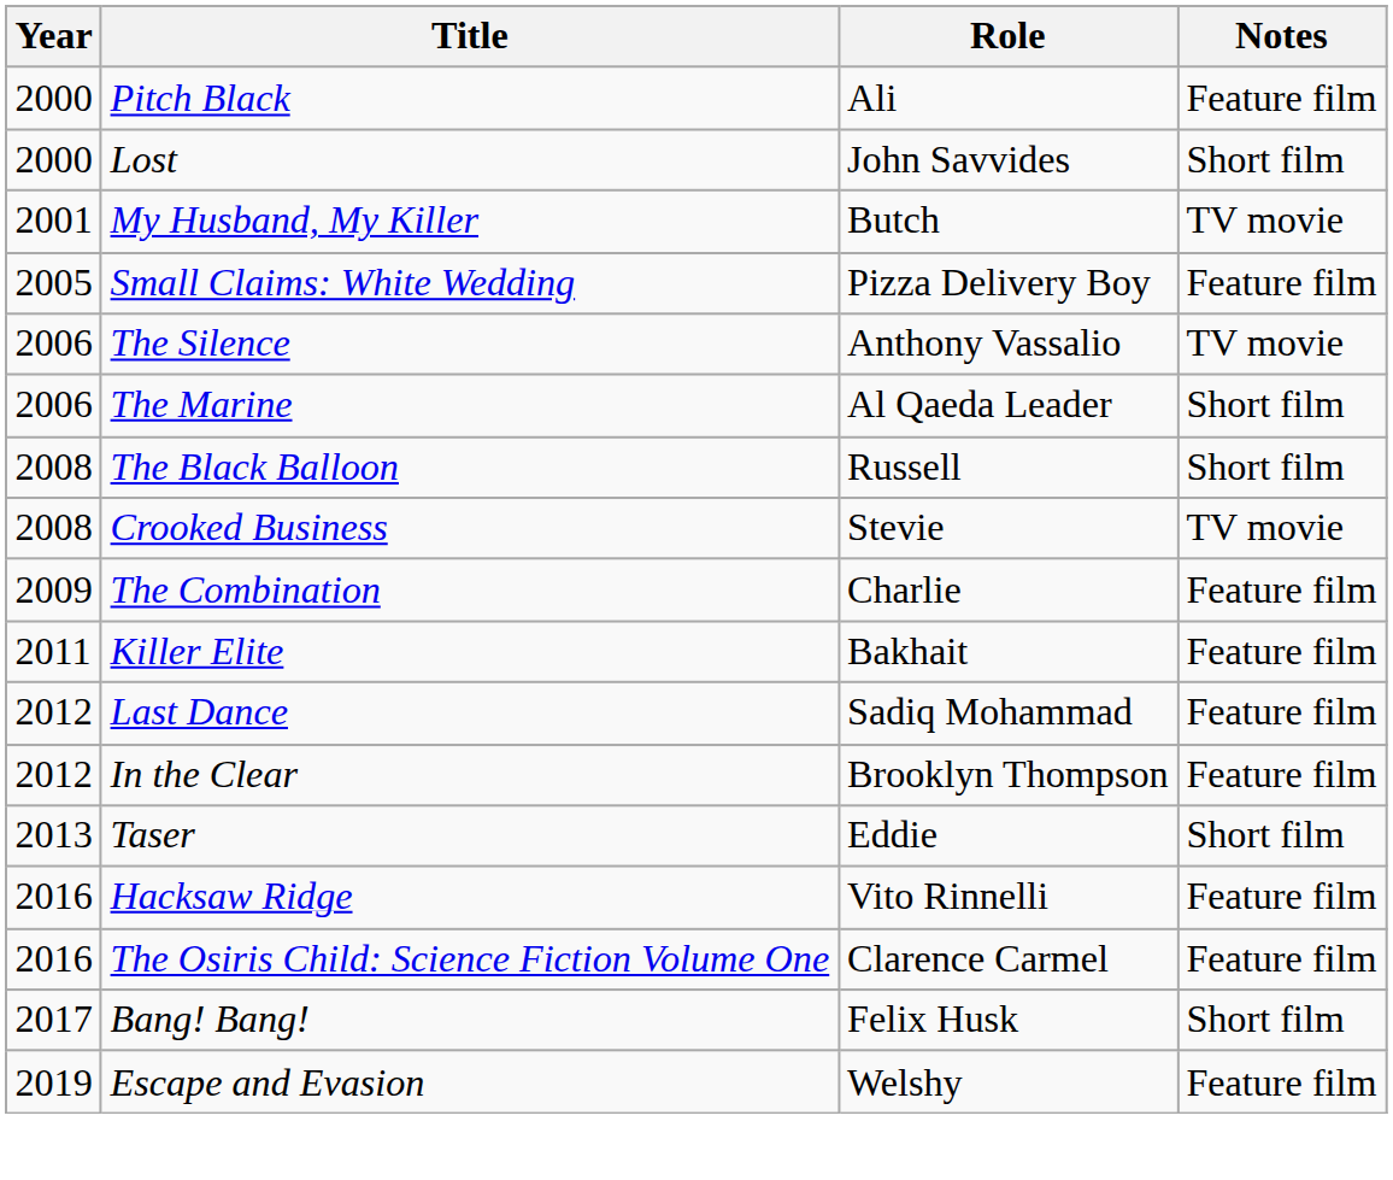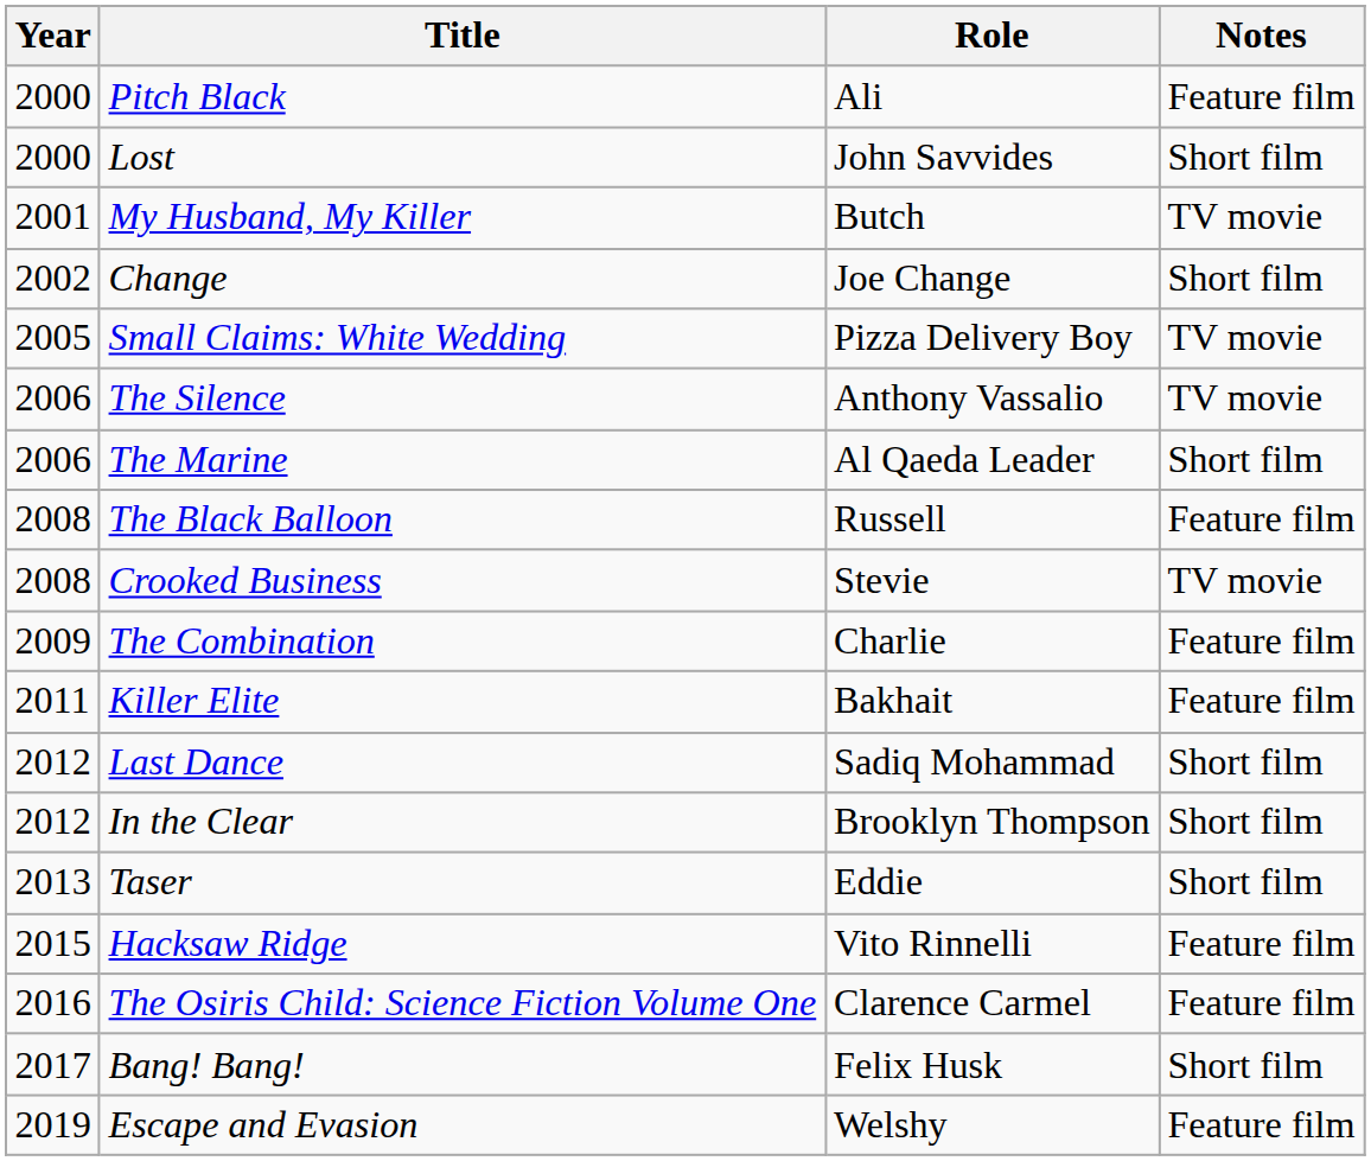 <table class="wikitable">
 <tr>
 <th>Year</th>
 <th>Title</th>
 <th>Role</th>
 <th>Notes</th>
 </tr>
 <tr>
 <td>2000</td>
 <td><em><a href='#'>Pitch Black</a></em></td>
 <td>Ali</td>
 <td>Feature film</td>
 </tr>
 <tr>
 <td>2000</td>
 <td><em>Lost</em></td>
 <td>John Savvides</td>
 <td>Short film</td>
 </tr>
 <tr>
 <td>2001</td>
 <td><em><a href='#'>My Husband, My Killer</a></em></td>
 <td>Butch</td>
 <td>TV movie</td>
 </tr>
 <tr>
+<td>2002</td>
+<td><em>Change</em></td>
+<td>Joe Change</td>
+<td>Short film</td>
+</tr>
+<tr>
 <td>2005</td>
 <td><em><a href='#'>Small Claims: White Wedding</a></em></td>
 <td>Pizza Delivery Boy</td>
-<td>Feature film</td>
+<td>TV movie</td>
 </tr>
 <tr>
 <td>2006</td>
 <td><em><a href='#'>The Silence</a></em></td>
 <td>Anthony Vassalio</td>
 <td>TV movie</td>
 </tr>
 <tr>
 <td>2006</td>
 <td><em><a href='#'>The Marine</a></em></td>
 <td>Al Qaeda Leader</td>
 <td>Short film</td>
 </tr>
 <tr>
 <td>2008</td>
 <td><em><a href='#'>The Black Balloon</a></em></td>
 <td>Russell</td>
-<td>Short film</td>
+<td>Feature film</td>
 </tr>
 <tr>
 <td>2008</td>
 <td><em><a href='#'>Crooked Business</a></em></td>
 <td>Stevie</td>
 <td>TV movie</td>
 </tr>
 <tr>
 <td>2009</td>
 <td><em><a href='#'>The Combination</a></em></td>
 <td>Charlie</td>
 <td>Feature film</td>
 </tr>
 <tr>
 <td>2011</td>
 <td><em><a href='#'>Killer Elite</a></em></td>
 <td>Bakhait</td>
 <td>Feature film</td>
 </tr>
 <tr>
 <td>2012</td>
 <td><em><a href='#'>Last Dance</a></em></td>
 <td>Sadiq Mohammad</td>
-<td>Feature film</td>
+<td>Short film</td>
 </tr>
 <tr>
 <td>2012</td>
 <td><em>In the Clear</em></td>
 <td>Brooklyn Thompson</td>
-<td>Feature film</td>
+<td>Short film</td>
 </tr>
 <tr>
 <td>2013</td>
 <td><em>Taser</em></td>
 <td>Eddie</td>
 <td>Short film</td>
 </tr>
 <tr>
-<td>2016</td>
+<td>2015</td>
 <td><em><a href='#'>Hacksaw Ridge</a></em></td>
 <td>Vito Rinnelli</td>
 <td>Feature film</td>
 </tr>
 <tr>
 <td>2016</td>
 <td><em><a href='#'>The Osiris Child: Science Fiction Volume One</a></em></td>
 <td>Clarence Carmel</td>
 <td>Feature film</td>
 </tr>
 <tr>
 <td>2017</td>
 <td><em>Bang! Bang!</em></td>
 <td>Felix Husk</td>
 <td>Short film</td>
 </tr>
 <tr>
 <td>2019</td>
 <td><em>Escape and Evasion</em></td>
 <td>Welshy</td>
 <td>Feature film</td>
 </tr>
 </table>
